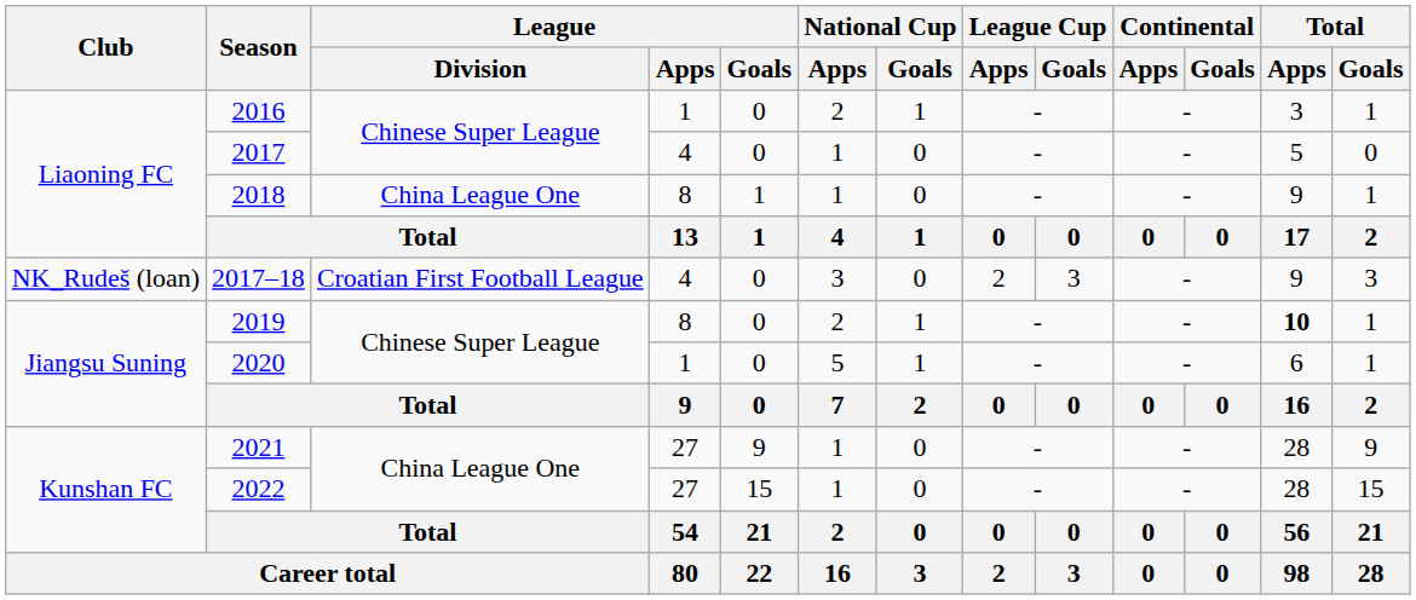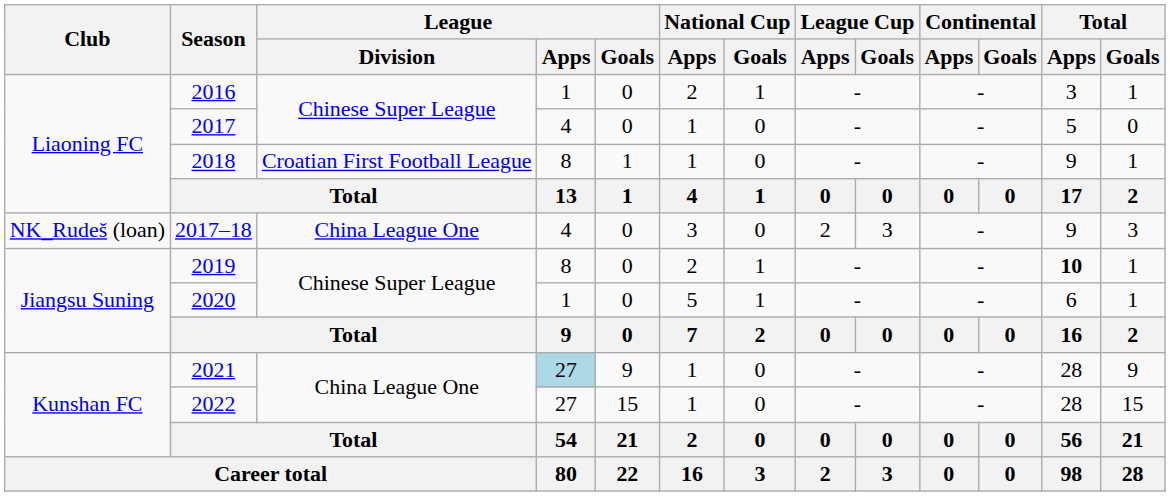 <table class="wikitable" style="text-align: center">
 <tr>
 <th rowspan="2">Club</th>
 <th rowspan="2">Season</th>
 <th colspan="3">League</th>
 <th colspan="2">National Cup</th>
 <th colspan="2">League Cup</th>
 <th colspan="2">Continental</th>
 <th colspan="2">Total</th>
 </tr>
 <tr>
 <th>Division</th>
 <th>Apps</th>
 <th>Goals</th>
 <th>Apps</th>
 <th>Goals</th>
 <th>Apps</th>
 <th>Goals</th>
 <th>Apps</th>
 <th>Goals</th>
 <th>Apps</th>
 <th>Goals</th>
 </tr>
 <tr>
 <td rowspan=4><a href='#'>Liaoning FC</a></td>
 <td><a href='#'>2016</a></td>
 <td rowspan="2"><a href='#'>Chinese Super League</a></td>
 <td>1</td>
 <td>0</td>
 <td>2</td>
 <td>1</td>
 <td colspan="2">-</td>
 <td colspan="2">-</td>
 <td>3</td>
 <td>1</td>
 </tr>
 <tr>
 <td><a href='#'>2017</a></td>
 <td>4</td>
 <td>0</td>
 <td>1</td>
 <td>0</td>
 <td colspan="2">-</td>
 <td colspan="2">-</td>
 <td>5</td>
 <td>0</td>
 </tr>
 <tr>
 <td><a href='#'>2018</a></td>
-<td><a href='#'>China League One</a></td>
+<td><a href='#'>Croatian First Football League</a></td>
 <td>8</td>
 <td>1</td>
 <td>1</td>
 <td>0</td>
 <td colspan="2">-</td>
 <td colspan="2">-</td>
 <td>9</td>
 <td>1</td>
 </tr>
 <tr>
 <th colspan="2"><strong>Total</strong></th>
 <th>13</th>
 <th>1</th>
 <th>4</th>
 <th>1</th>
 <th>0</th>
 <th>0</th>
 <th>0</th>
 <th>0</th>
 <th>17</th>
 <th>2</th>
 </tr>
 <tr>
 <td><a href='#'>NK_Rudeš</a> (loan)</td>
 <td><a href='#'>2017–18</a></td>
-<td><a href='#'>Croatian First Football League</a></td>
+<td><a href='#'>China League One</a></td>
 <td>4</td>
 <td>0</td>
 <td>3</td>
 <td>0</td>
 <td>2</td>
 <td>3</td>
 <td colspan="2">-</td>
 <td>9</td>
 <td>3</td>
 </tr>
 <tr>
 <td rowspan=3><a href='#'>Jiangsu Suning</a></td>
 <td><a href='#'>2019</a></td>
 <td rowspan=2>Chinese Super League</td>
 <td>8</td>
 <td>0</td>
 <td>2</td>
 <td>1</td>
 <td colspan="2">-</td>
 <td colspan="2">-</td>
 <td><strong>10</strong></td>
 <td>1</td>
 </tr>
 <tr>
 <td><a href='#'>2020</a></td>
 <td>1</td>
 <td>0</td>
 <td>5</td>
 <td>1</td>
 <td colspan="2">-</td>
 <td colspan="2">-</td>
 <td>6</td>
 <td>1</td>
 </tr>
 <tr>
 <th colspan="2"><strong>Total</strong></th>
 <th>9</th>
 <th>0</th>
 <th>7</th>
 <th>2</th>
 <th>0</th>
 <th>0</th>
 <th>0</th>
 <th>0</th>
 <th>16</th>
 <th>2</th>
 </tr>
 <tr>
 <td rowspan=3><a href='#'>Kunshan FC</a></td>
 <td><a href='#'>2021</a></td>
 <td rowspan=2>China League One</td>
-<td>27</td>
+<td style="background: lightblue;">27</td>
 <td>9</td>
 <td>1</td>
 <td>0</td>
 <td colspan="2">-</td>
 <td colspan="2">-</td>
 <td>28</td>
 <td>9</td>
 </tr>
 <tr>
 <td><a href='#'>2022</a></td>
 <td>27</td>
 <td>15</td>
 <td>1</td>
 <td>0</td>
 <td colspan="2">-</td>
 <td colspan="2">-</td>
 <td>28</td>
 <td>15</td>
 </tr>
 <tr>
 <th colspan="2"><strong>Total</strong></th>
 <th>54</th>
 <th>21</th>
 <th>2</th>
 <th>0</th>
 <th>0</th>
 <th>0</th>
 <th>0</th>
 <th>0</th>
 <th>56</th>
 <th>21</th>
 </tr>
 <tr>
 <th colspan=3>Career total</th>
 <th>80</th>
 <th>22</th>
 <th>16</th>
 <th>3</th>
 <th>2</th>
 <th>3</th>
 <th>0</th>
 <th>0</th>
 <th>98</th>
 <th>28</th>
 </tr>
 </table>
